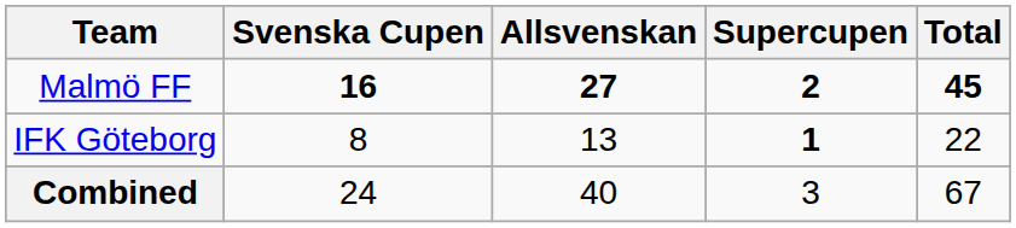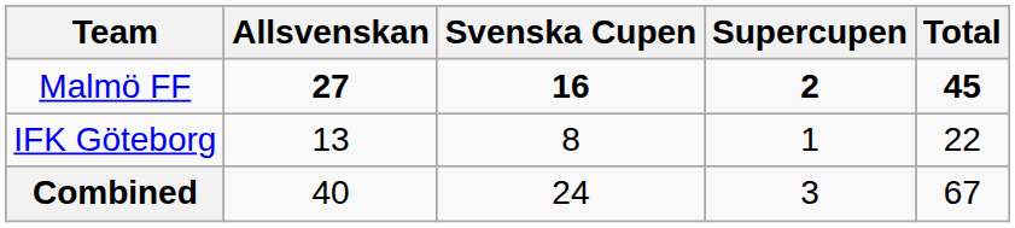 <table class="wikitable" style="text-align:center;">
 <tr>
 <th>Team</th>
+<th>Allsvenskan</th>
 <th>Svenska Cupen</th>
-<th>Allsvenskan</th>
 <th>Supercupen</th>
 <th>Total</th>
 </tr>
 <tr>
 <td><a href='#'>Malmö FF</a></td>
+<td><strong>27</strong></td>
 <td><strong>16</strong></td>
-<td><strong>27</strong></td>
 <td><strong>2</strong></td>
 <td><strong>45</strong></td>
 </tr>
 <tr>
 <td><a href='#'>IFK Göteborg</a></td>
+<td>13</td>
 <td>8</td>
-<td>13</td>
-<td><strong>1</strong></td>
+<td>1</td>
 <td>22</td>
 </tr>
 <tr>
 <th>Combined</th>
+<td>40</td>
 <td>24</td>
-<td>40</td>
 <td>3</td>
 <td>67</td>
 </tr>
 </table>
